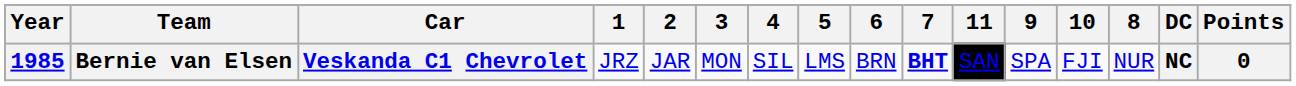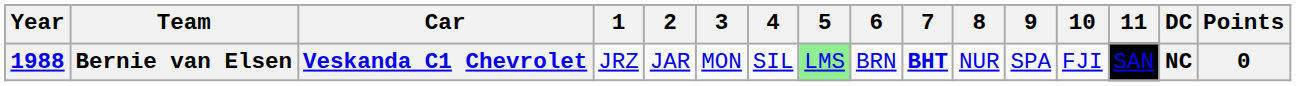 <table class="wikitable" style="text-align:center; font-size:90%">
 <tr>
 <th>Year</th>
 <th>Team</th>
 <th>Car</th>
 <th>1</th>
 <th>2</th>
 <th>3</th>
 <th>4</th>
 <th>5</th>
 <th>6</th>
 <th>7</th>
-<th>11</th>
+<th>8</th>
 <th>9</th>
 <th>10</th>
-<th>8</th>
+<th>11</th>
 <th>DC</th>
 <th>Points</th>
 </tr>
 <tr>
-<th><a href='#'>1985</a></th>
+<th><a href='#'>1988</a></th>
 <th> Bernie van Elsen</th>
 <th><a href='#'>Veskanda C1</a> <a href='#'>Chevrolet</a></th>
 <td><a href='#'>JRZ</a></td>
 <td><a href='#'>JAR</a></td>
 <td><a href='#'>MON</a></td>
 <td><a href='#'>SIL</a></td>
-<td><a href='#'>LMS</a></td>
+<td style="background: lightgreen;"><a href='#'>LMS</a></td>
 <td><a href='#'>BRN</a></td>
 <td><strong><a href='#'>BHT</a></strong></td>
-<td style="background:#000000; color:white"><a href='#'><span>SAN</span></a><br></td>
+<td><a href='#'>NUR</a></td>
 <td><a href='#'>SPA</a></td>
 <td><a href='#'>FJI</a></td>
-<td><a href='#'>NUR</a></td>
+<td style="background:#000000; color:white"><a href='#'><span>SAN</span></a><br></td>
 <th>NC</th>
 <th>0</th>
 </tr>
 </table>
